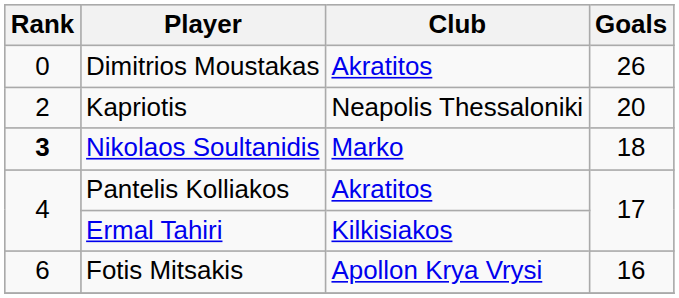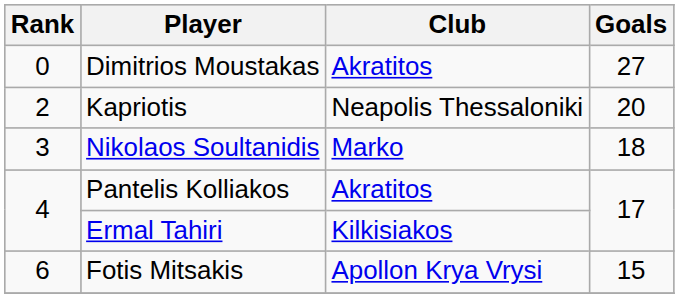 <table class="wikitable" style="text-align:center">
 <tr>
 <th>Rank</th>
 <th>Player</th>
 <th>Club</th>
 <th>Goals</th>
 </tr>
 <tr>
 <td>0</td>
 <td align="left"> Dimitrios Moustakas</td>
 <td align="left"><a href='#'>Akratitos</a></td>
-<td>26</td>
+<td>27</td>
 </tr>
 <tr>
 <td>2</td>
 <td align="left"> Kapriotis</td>
 <td align="left">Neapolis Thessaloniki</td>
 <td>20</td>
 </tr>
 <tr>
-<td><strong>3</strong></td>
+<td>3</td>
 <td align="left"> <a href='#'>Nikolaos Soultanidis</a></td>
 <td align="left"><a href='#'>Marko</a></td>
 <td>18</td>
 </tr>
 <tr>
 <td rowspan="2">4</td>
 <td align="left"> Pantelis Kolliakos</td>
 <td align="left"><a href='#'>Akratitos</a></td>
 <td rowspan="2">17</td>
 </tr>
 <tr>
 <td align="left"> <a href='#'>Ermal Tahiri</a></td>
 <td align="left"><a href='#'>Kilkisiakos</a></td>
 </tr>
 <tr>
 <td>6</td>
 <td align="left"> Fotis Mitsakis</td>
 <td align="left"><a href='#'>Apollon Krya Vrysi</a></td>
-<td>16</td>
+<td>15</td>
 </tr>
 <tr>
 </tr>
 </table>
